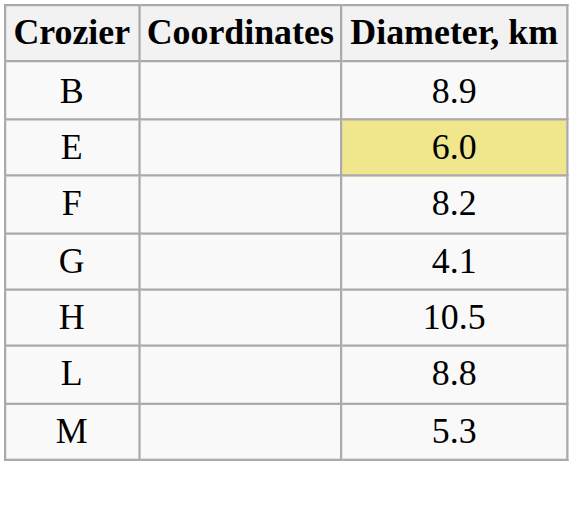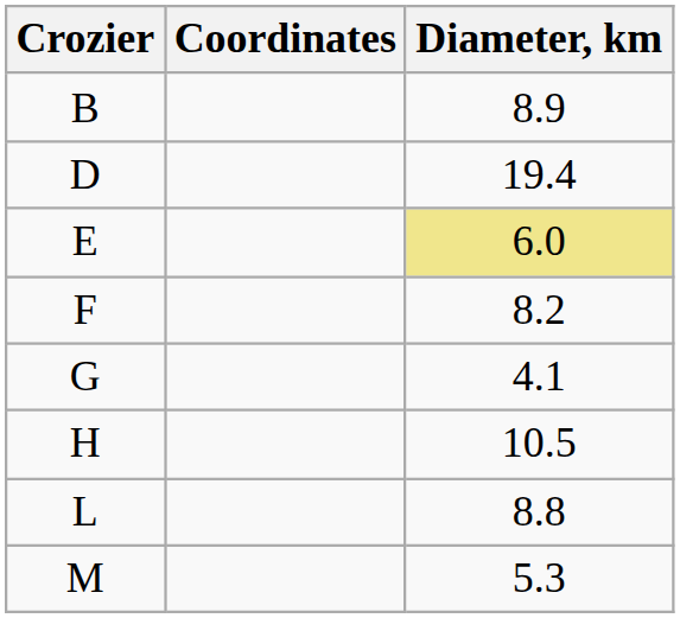 <table class="wikitable sortable" style="text-align:center">
 <tr>
 <th>Crozier</th>
 <th class="unsortable">Coordinates</th>
 <th>Diameter, km</th>
 </tr>
 <tr>
 <td>B</td>
 <td></td>
 <td>8.9</td>
+</tr>
+<tr>
+<td>D</td>
+<td></td>
+<td>19.4</td>
 </tr>
 <tr>
 <td>E</td>
 <td></td>
 <td style="background: khaki;">6.0</td>
 </tr>
 <tr>
 <td>F</td>
 <td></td>
 <td>8.2</td>
 </tr>
 <tr>
 <td>G</td>
 <td></td>
 <td>4.1</td>
 </tr>
 <tr>
 <td>H</td>
 <td></td>
 <td>10.5</td>
 </tr>
 <tr>
 <td>L</td>
 <td></td>
 <td>8.8</td>
 </tr>
 <tr>
 <td>M</td>
 <td></td>
 <td>5.3</td>
 </tr>
 </table>
